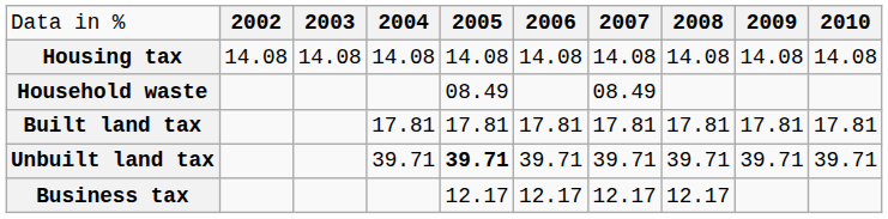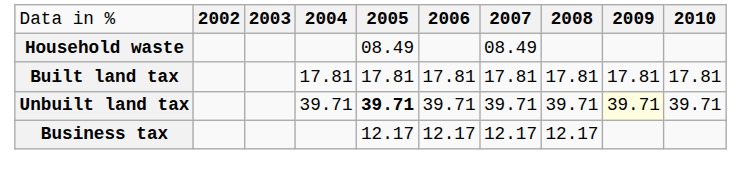 <table class="wikitable" style="margin: 1em auto;">
 <tr>
 <td>Data in %</td>
 <th>2002</th>
 <th>2003</th>
 <th>2004</th>
 <th>2005</th>
 <th>2006</th>
 <th>2007</th>
 <th>2008</th>
 <th>2009</th>
 <th>2010</th>
-</tr>
-<tr>
-<th>Housing tax</th>
-<td>14.08</td>
-<td>14.08</td>
-<td>14.08</td>
-<td>14.08</td>
-<td>14.08</td>
-<td>14.08</td>
-<td>14.08</td>
-<td>14.08</td>
-<td>14.08</td>
 </tr>
 <tr>
 <th>Household waste</th>
 <td></td>
 <td></td>
 <td></td>
 <td>08.49</td>
 <td></td>
 <td>08.49</td>
 <td></td>
 <td></td>
 <td></td>
 </tr>
 <tr>
 <th>Built land tax</th>
 <td></td>
 <td></td>
 <td>17.81</td>
 <td>17.81</td>
 <td>17.81</td>
 <td>17.81</td>
 <td>17.81</td>
 <td>17.81</td>
 <td>17.81</td>
 </tr>
 <tr>
 <th>Unbuilt land tax</th>
 <td></td>
 <td></td>
 <td>39.71</td>
 <td><strong>39.71</strong></td>
 <td>39.71</td>
 <td>39.71</td>
 <td>39.71</td>
-<td>39.71</td>
+<td style="background: lightyellow;">39.71</td>
 <td>39.71</td>
 </tr>
 <tr>
 <th>Business tax</th>
 <td></td>
 <td></td>
 <td></td>
 <td>12.17</td>
 <td>12.17</td>
 <td>12.17</td>
 <td>12.17</td>
 <td></td>
 <td></td>
 </tr>
 </table>
